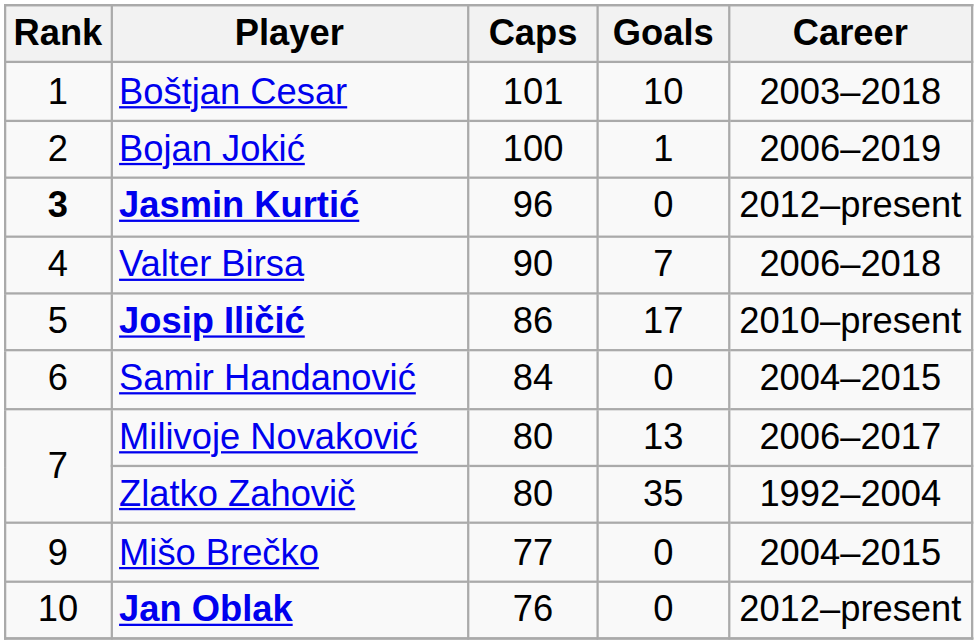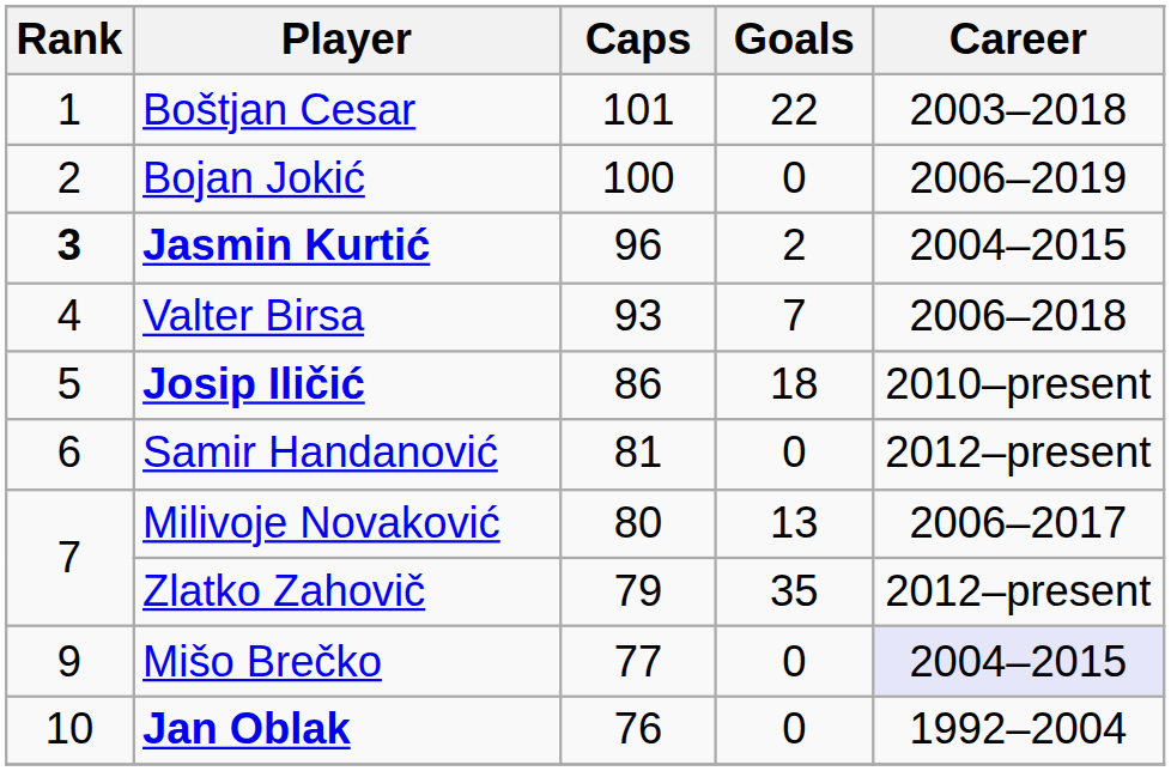 <table class="wikitable sortable" style="text-align: center;">
 <tr>
 </tr>
 <tr>
 <th width=30>Rank</th>
 <th width=150>Player</th>
 <th width=50>Caps</th>
 <th width=50>Goals</th>
 <th width=100>Career</th>
 </tr>
 <tr>
 <td>1</td>
 <td style="text-align: left;"><a href='#'>Boštjan Cesar</a></td>
 <td>101</td>
-<td>10</td>
+<td>22</td>
 <td>2003–2018</td>
 </tr>
 <tr>
 <td>2</td>
 <td style="text-align: left;"><a href='#'>Bojan Jokić</a></td>
 <td>100</td>
-<td>1</td>
+<td>0</td>
 <td>2006–2019</td>
 </tr>
 <tr>
 <td><strong>3</strong></td>
 <td style="text-align: left;"><strong><a href='#'>Jasmin Kurtić</a></strong></td>
 <td>96</td>
-<td>0</td>
-<td>2012–present</td>
+<td>2</td>
+<td>2004–2015</td>
 </tr>
 <tr>
 <td>4</td>
 <td style="text-align: left;"><a href='#'>Valter Birsa</a></td>
-<td>90</td>
+<td>93</td>
 <td>7</td>
 <td>2006–2018</td>
 </tr>
 <tr>
 <td>5</td>
 <td style="text-align: left;"><strong><a href='#'>Josip Iličić</a></strong></td>
 <td>86</td>
-<td>17</td>
+<td>18</td>
 <td>2010–present</td>
 </tr>
 <tr>
 <td>6</td>
 <td style="text-align: left;"><a href='#'>Samir Handanović</a></td>
-<td>84</td>
+<td>81</td>
 <td>0</td>
-<td>2004–2015</td>
+<td>2012–present</td>
 </tr>
 <tr>
 <td rowspan="2">7</td>
 <td style="text-align: left;"><a href='#'>Milivoje Novaković</a></td>
 <td>80</td>
 <td>13</td>
 <td>2006–2017</td>
 </tr>
 <tr>
 <td style="text-align: left;"><a href='#'>Zlatko Zahovič</a></td>
-<td>80</td>
+<td>79</td>
 <td>35</td>
-<td>1992–2004</td>
+<td>2012–present</td>
 </tr>
 <tr>
 <td>9</td>
 <td style="text-align: left;"><a href='#'>Mišo Brečko</a></td>
 <td>77</td>
 <td>0</td>
-<td>2004–2015</td>
+<td style="background: lavender;">2004–2015</td>
 </tr>
 <tr>
 <td>10</td>
 <td style="text-align: left;"><strong><a href='#'>Jan Oblak</a></strong></td>
 <td>76</td>
 <td>0</td>
-<td>2012–present</td>
+<td>1992–2004</td>
 </tr>
 <tr>
 </tr>
 </table>
